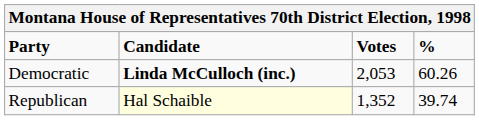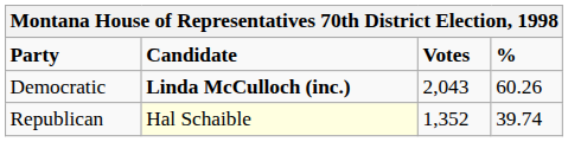 <table class="wikitable">
 <tr>
 <th colspan="4">Montana House of Representatives 70th District Election, 1998</th>
 </tr>
 <tr>
 <td><strong>Party</strong></td>
 <td><strong>Candidate</strong></td>
 <td><strong>Votes</strong></td>
 <td><strong>%</strong></td>
 </tr>
 <tr>
 <td>Democratic</td>
 <td><strong>Linda McCulloch (inc.)</strong></td>
-<td>2,053</td>
+<td>2,043</td>
 <td>60.26</td>
 </tr>
 <tr>
 <td>Republican</td>
 <td style="background: lightyellow;">Hal Schaible</td>
 <td>1,352</td>
 <td>39.74</td>
 </tr>
 </table>
